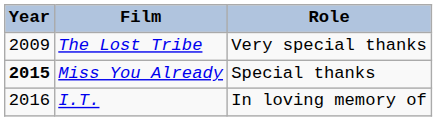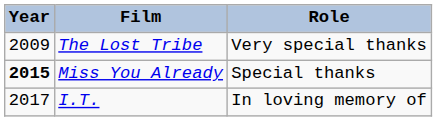 <table class="wikitable" style="font-size:95%;">
 <tr>
 <th style="background:#B0C4DE;">Year</th>
 <th style="background:#B0C4DE;">Film</th>
 <th style="background:#B0C4DE;">Role</th>
 </tr>
 <tr>
 <td>2009</td>
 <td><em><a href='#'>The Lost Tribe</a></em></td>
 <td>Very special thanks</td>
 </tr>
 <tr>
 <td><strong>2015</strong></td>
 <td><em><a href='#'>Miss You Already</a></em></td>
 <td>Special thanks</td>
 </tr>
 <tr>
-<td>2016</td>
+<td>2017</td>
 <td><em><a href='#'>I.T.</a></em></td>
 <td>In loving memory of</td>
 </tr>
 </table>
